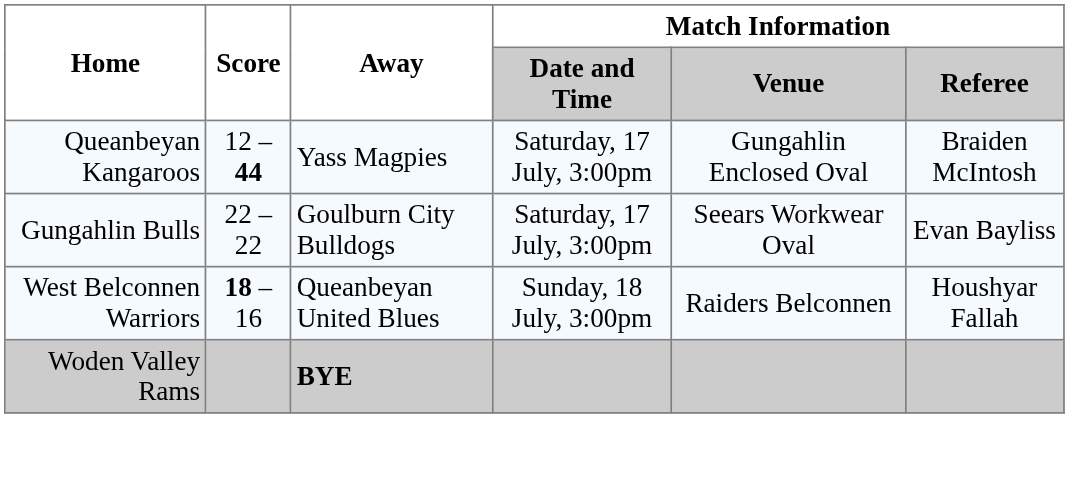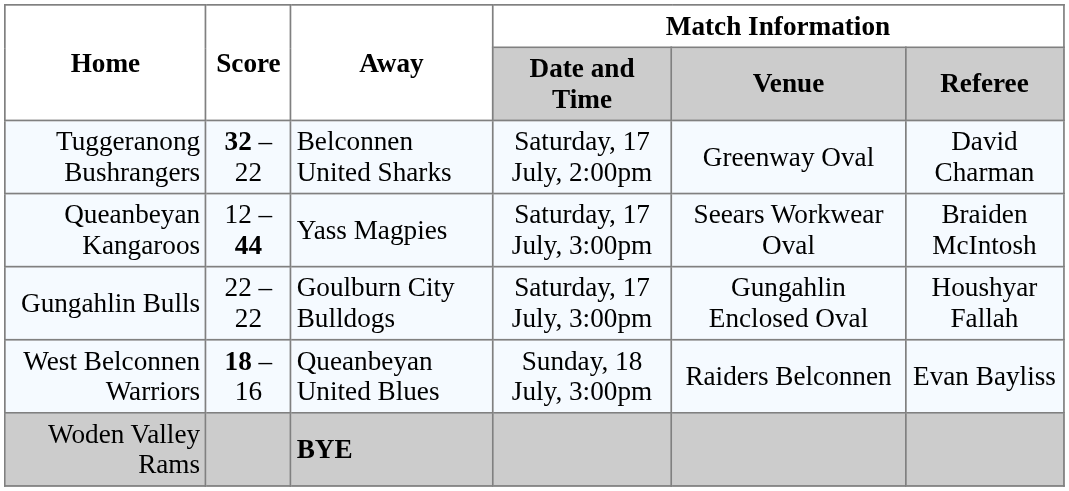 <table width="100%" cellspacing="0" cellpadding="3" border="1" style="border-collapse:collapse;  text-align:center;">
 <tr>
 <th rowspan="2" width="19%">Home</th>
 <th rowspan="2" width="8%">Score</th>
 <th rowspan="2" width="19%">Away</th>
 <th colspan="3">Match Information</th>
 </tr>
 <tr bgcolor="#CCCCCC">
 <th width="17%">Date and Time</th>
 <th width="22%">Venue</th>
 <th width="50%">Referee</th>
 </tr>
 <tr style="text-align:center; background:#f5faff;">
+<td align="right">Tuggeranong Bushrangers </td>
+<td><strong>32</strong> – 22</td>
+<td align="left"> Belconnen United Sharks</td>
+<td>Saturday, 17 July, 2:00pm</td>
+<td>Greenway Oval</td>
+<td>David Charman</td>
+</tr>
+<tr style="text-align:center; background:#f5faff;">
 <td align="right">Queanbeyan Kangaroos </td>
 <td>12 – <strong>44</strong></td>
 <td align="left"> Yass Magpies</td>
 <td>Saturday, 17 July, 3:00pm</td>
-<td>Gungahlin Enclosed Oval</td>
+<td>Seears Workwear Oval</td>
 <td>Braiden McIntosh</td>
 </tr>
 <tr style="text-align:center; background:#f5faff;">
 <td align="right">Gungahlin Bulls </td>
 <td>22 – 22</td>
 <td align="left"> Goulburn City Bulldogs</td>
 <td>Saturday, 17 July, 3:00pm</td>
-<td>Seears Workwear Oval</td>
-<td>Evan Bayliss</td>
+<td>Gungahlin Enclosed Oval</td>
+<td>Houshyar Fallah</td>
 </tr>
 <tr style="text-align:center; background:#f5faff;">
 <td align="right">West Belconnen Warriors </td>
 <td><strong>18</strong> – 16</td>
 <td align="left"> Queanbeyan United Blues</td>
 <td>Sunday, 18 July, 3:00pm</td>
 <td>Raiders Belconnen</td>
-<td>Houshyar Fallah</td>
+<td>Evan Bayliss</td>
 </tr>
 <tr style="text-align:center; background:#CCCCCC;">
 <td align="right">Woden Valley Rams </td>
 <td></td>
 <td align="left"><strong>BYE</strong></td>
 <td></td>
 <td></td>
 <td></td>
 </tr>
 </table>
